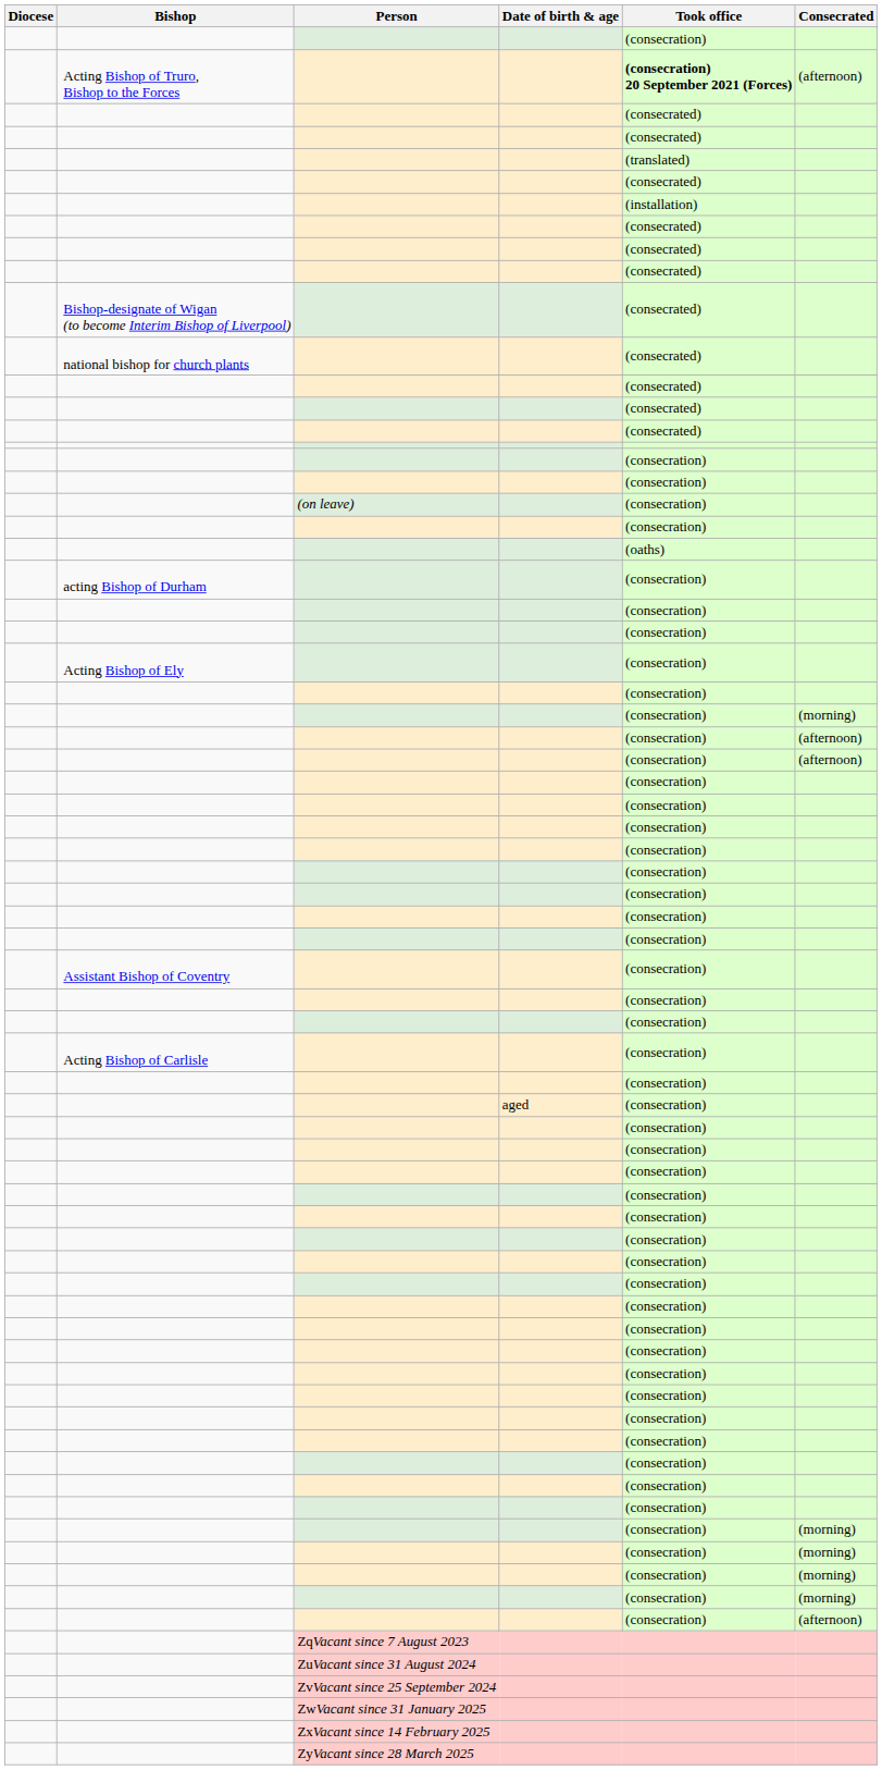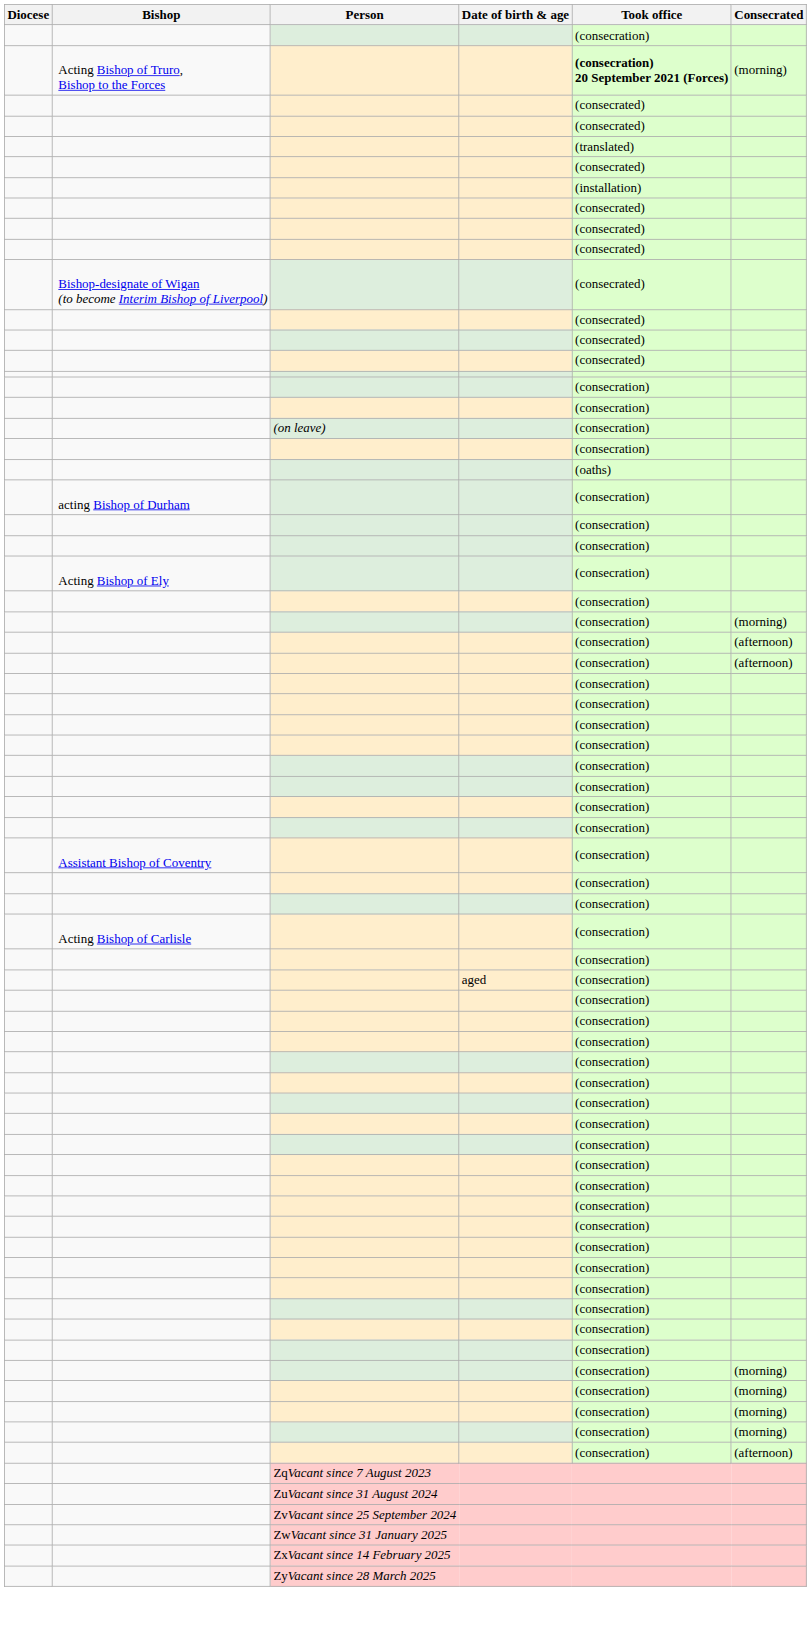 <table class="wikitable sortable">
 <tr>
 <th>Diocese</th>
 <th>Bishop</th>
 <th>Person</th>
 <th>Date of birth & age</th>
 <th>Took office</th>
 <th>Consecrated</th>
 </tr>
 <tr>
 <td></td>
 <td></td>
 <td style="background: #DDEEDD;"></td>
 <td style="background: #DDEEDD;"></td>
 <td style="background: #DDFFCC;"> (consecration)</td>
 <td style="background: #DDFFCC;"></td>
 </tr>
 <tr>
 <td></td>
 <td><br> Acting <a href='#'>Bishop of Truro</a>,<br> <a href='#'>Bishop to the Forces</a></td>
 <td style="background: #FFEECC;"></td>
 <td style="background: #FFEECC;"></td>
 <td style="background: #DDFFCC;"><strong> (consecration)<br>20 September 2021 (Forces)</strong></td>
-<td style="background: #DDFFCC;"> (afternoon)</td>
+<td style="background: #DDFFCC;"> (morning)</td>
 </tr>
 <tr>
 <td></td>
 <td></td>
 <td style="background: #FFEECC;"></td>
 <td style="background: #FFEECC;"></td>
 <td style="background: #DDFFCC;"> (consecrated)</td>
 <td style="background: #DDFFCC;"></td>
 </tr>
 <tr>
 <td></td>
 <td></td>
 <td style="background: #FFEECC;"></td>
 <td style="background: #FFEECC;"></td>
 <td style="background: #DDFFCC;"> (consecrated)</td>
 <td style="background: #DDFFCC;"></td>
 </tr>
 <tr>
 <td></td>
 <td></td>
 <td style="background: #FFEECC;"></td>
 <td style="background: #FFEECC;"></td>
 <td style="background: #DDFFCC;"> (translated)</td>
 <td style="background: #DDFFCC;"></td>
 </tr>
 <tr>
 <td></td>
 <td></td>
 <td style="background: #FFEECC;"></td>
 <td style="background: #FFEECC;"></td>
 <td style="background: #DDFFCC;"> (consecrated)</td>
 <td style="background: #DDFFCC;"></td>
 </tr>
 <tr>
 <td></td>
 <td></td>
 <td style="background: #FFEECC;"></td>
 <td style="background: #FFEECC;"></td>
 <td style="background: #DDFFCC;"> (installation)</td>
 <td style="background: #DDFFCC;"></td>
 </tr>
 <tr>
 <td></td>
 <td></td>
 <td style="background: #FFEECC;"></td>
 <td style="background: #FFEECC;"></td>
 <td style="background: #DDFFCC;"> (consecrated)</td>
 <td style="background: #DDFFCC;"></td>
 </tr>
 <tr>
 <td></td>
 <td></td>
 <td style="background: #FFEECC;"></td>
 <td style="background: #FFEECC;"></td>
 <td style="background: #DDFFCC;"> (consecrated)</td>
 <td style="background: #DDFFCC;"></td>
 </tr>
 <tr>
 <td></td>
 <td></td>
 <td style="background: #FFEECC;"></td>
 <td style="background: #FFEECC;"></td>
 <td style="background: #DDFFCC;"> (consecrated)</td>
 <td style="background: #DDFFCC;"></td>
 </tr>
 <tr>
 <td></td>
 <td><br> <a href='#'>Bishop-designate of Wigan</a><br> <em>(to become <a href='#'>Interim&nbsp;Bishop of Liverpool</a>)</em></td>
 <td style="background: #DDEEDD;"></td>
 <td style="background: #DDEEDD;"></td>
-<td style="background: #DDFFCC;"> (consecrated)</td>
-<td style="background: #DDFFCC;"></td>
-</tr>
-<tr>
-<td></td>
-<td><br> national bishop for <a href='#'>church&nbsp;plants</a></td>
-<td style="background: #FFEECC;"></td>
-<td style="background: #FFEECC;"></td>
 <td style="background: #DDFFCC;"> (consecrated)</td>
 <td style="background: #DDFFCC;"></td>
 </tr>
 <tr>
 <td></td>
 <td></td>
 <td style="background: #FFEECC;"></td>
 <td style="background: #FFEECC;"></td>
 <td style="background: #DDFFCC;"> (consecrated)</td>
 <td style="background: #DDFFCC;"></td>
 </tr>
 <tr>
 <td></td>
 <td></td>
 <td style="background: #DDEEDD;"></td>
 <td style="background: #DDEEDD;"></td>
 <td style="background: #DDFFCC;"> (consecrated)</td>
 <td style="background: #DDFFCC;"></td>
 </tr>
 <tr>
 <td></td>
 <td></td>
 <td style="background: #FFEECC;"></td>
 <td style="background: #FFEECC;"></td>
 <td style="background: #DDFFCC;"> (consecrated)</td>
 <td style="background: #DDFFCC;"></td>
 </tr>
 <tr>
 <td></td>
 <td></td>
 <td style="background: #DDEEDD;"></td>
 <td style="background: #DDEEDD;"></td>
 <td style="background: #DDFFCC;"></td>
 <td style="background: #DDFFCC;"></td>
 </tr>
 <tr>
 <td></td>
 <td></td>
 <td style="background: #DDEEDD;"></td>
 <td style="background: #DDEEDD;"></td>
 <td style="background: #DDFFCC;"> (consecration)</td>
 <td style="background: #DDFFCC;"></td>
 </tr>
 <tr>
 <td></td>
 <td></td>
 <td style="background: #FFEECC;"></td>
 <td style="background: #FFEECC;"></td>
 <td style="background: #DDFFCC;"> (consecration)</td>
 <td style="background: #DDFFCC;"></td>
 </tr>
 <tr>
 <td></td>
 <td></td>
 <td style="background: #DDEEDD;"> <em>(on leave)</em></td>
 <td style="background: #DDEEDD;"></td>
 <td style="background: #DDFFCC;"> (consecration)</td>
 <td style="background: #DDFFCC;"></td>
 </tr>
 <tr>
 <td></td>
 <td></td>
 <td style="background: #FFEECC;"></td>
 <td style="background: #FFEECC;"></td>
 <td style="background: #DDFFCC;"> (consecration)</td>
 <td style="background: #DDFFCC;"></td>
 </tr>
 <tr>
 <td></td>
 <td></td>
 <td style="background: #DDEEDD;"></td>
 <td style="background: #DDEEDD;"></td>
 <td style="background: #DDFFCC;"> (oaths)</td>
 <td style="background: #DDFFCC;"></td>
 </tr>
 <tr>
 <td></td>
 <td><br> acting <a href='#'>Bishop of Durham</a></td>
 <td style="background: #DDEEDD;"></td>
 <td style="background: #DDEEDD;"></td>
 <td style="background: #DDFFCC;"> (consecration)</td>
 <td style="background: #DDFFCC;"></td>
 </tr>
 <tr>
 <td></td>
 <td></td>
 <td style="background: #DDEEDD;"></td>
 <td style="background: #DDEEDD;"></td>
 <td style="background: #DDFFCC;"> (consecration)</td>
 <td style="background: #DDFFCC;"></td>
 </tr>
 <tr>
 <td></td>
 <td></td>
 <td style="background: #DDEEDD;"></td>
 <td style="background: #DDEEDD;"></td>
 <td style="background: #DDFFCC;"> (consecration)</td>
 <td style="background: #DDFFCC;"></td>
 </tr>
 <tr>
 <td></td>
 <td><br> Acting <a href='#'>Bishop of Ely</a></td>
 <td style="background: #DDEEDD;"></td>
 <td style="background: #DDEEDD;"></td>
 <td style="background: #DDFFCC;"> (consecration)</td>
 <td style="background: #DDFFCC;"></td>
 </tr>
 <tr>
 <td></td>
 <td></td>
 <td style="background: #FFEECC;"></td>
 <td style="background: #FFEECC;"></td>
 <td style="background: #DDFFCC;"> (consecration)</td>
 <td style="background: #DDFFCC;"></td>
 </tr>
 <tr>
 <td></td>
 <td></td>
 <td style="background: #DDEEDD;"></td>
 <td style="background: #DDEEDD;"></td>
 <td style="background: #DDFFCC;"> (consecration)</td>
 <td style="background: #DDFFCC;"> (morning)</td>
 </tr>
 <tr>
 <td></td>
 <td></td>
 <td style="background: #FFEECC;"></td>
 <td style="background: #FFEECC;"></td>
 <td style="background: #DDFFCC;"> (consecration)</td>
 <td style="background: #DDFFCC;"> (afternoon)</td>
 </tr>
 <tr>
 <td></td>
 <td></td>
 <td style="background: #FFEECC;"></td>
 <td style="background: #FFEECC;"></td>
 <td style="background: #DDFFCC;"> (consecration)</td>
 <td style="background: #DDFFCC;"> (afternoon)</td>
 </tr>
 <tr>
 <td></td>
 <td></td>
 <td style="background: #FFEECC;"></td>
 <td style="background: #FFEECC;"></td>
 <td style="background: #DDFFCC;"> (consecration)</td>
 <td style="background: #DDFFCC;"></td>
 </tr>
 <tr>
 <td></td>
 <td></td>
 <td style="background: #FFEECC;"></td>
 <td style="background: #FFEECC;"></td>
 <td style="background: #DDFFCC;"> (consecration)</td>
 <td style="background: #DDFFCC;"></td>
 </tr>
 <tr>
 <td></td>
 <td></td>
 <td style="background: #FFEECC;"></td>
 <td style="background: #FFEECC;"></td>
 <td style="background: #DDFFCC;"> (consecration)</td>
 <td style="background: #DDFFCC;"></td>
 </tr>
 <tr>
 <td></td>
 <td></td>
 <td style="background: #FFEECC;"></td>
 <td style="background: #FFEECC;"></td>
 <td style="background: #DDFFCC;"> (consecration)</td>
 <td style="background: #DDFFCC;"></td>
 </tr>
 <tr>
 <td></td>
 <td></td>
 <td style="background: #DDEEDD;"></td>
 <td style="background: #DDEEDD;"></td>
 <td style="background: #DDFFCC;"> (consecration)</td>
 <td style="background: #DDFFCC;"></td>
 </tr>
 <tr>
 <td></td>
 <td></td>
 <td style="background: #DDEEDD;"></td>
 <td style="background: #DDEEDD;"></td>
 <td style="background: #DDFFCC;"> (consecration)</td>
 <td style="background: #DDFFCC;"></td>
 </tr>
 <tr>
 <td></td>
 <td></td>
 <td style="background: #FFEECC;"></td>
 <td style="background: #FFEECC;"></td>
 <td style="background: #DDFFCC;"> (consecration)</td>
 <td style="background: #DDFFCC;"></td>
 </tr>
 <tr>
 <td></td>
 <td></td>
 <td style="background: #DDEEDD;"></td>
 <td style="background: #DDEEDD;"></td>
 <td style="background: #DDFFCC;"> (consecration)</td>
 <td style="background: #DDFFCC;"></td>
 </tr>
 <tr>
 <td></td>
 <td><br> <a href='#'>Assistant Bishop of Coventry</a> </td>
 <td style="background: #FFEECC;"></td>
 <td style="background: #FFEECC;"></td>
 <td style="background: #DDFFCC;"> (consecration)</td>
 <td style="background: #DDFFCC;"></td>
 </tr>
 <tr>
 <td></td>
 <td></td>
 <td style="background: #FFEECC;"></td>
 <td style="background: #FFEECC;"></td>
 <td style="background: #DDFFCC;"> (consecration)</td>
 <td style="background: #DDFFCC;"></td>
 </tr>
 <tr>
 <td></td>
 <td></td>
 <td style="background: #DDEEDD;"></td>
 <td style="background: #DDEEDD;"></td>
 <td style="background: #DDFFCC;"> (consecration)</td>
 <td style="background: #DDFFCC;"></td>
 </tr>
 <tr>
 <td></td>
 <td><br> Acting <a href='#'>Bishop of Carlisle</a></td>
 <td style="background: #FFEECC;"></td>
 <td style="background: #FFEECC;"></td>
 <td style="background: #DDFFCC;"> (consecration)</td>
 <td style="background: #DDFFCC;"></td>
 </tr>
 <tr>
 <td></td>
 <td></td>
 <td style="background: #FFEECC;"></td>
 <td style="background: #FFEECC;"></td>
 <td style="background: #DDFFCC;"> (consecration)</td>
 <td style="background: #DDFFCC;"></td>
 </tr>
 <tr>
 <td></td>
 <td></td>
 <td style="background: #FFEECC;"></td>
 <td style="background: #FFEECC;">aged </td>
 <td style="background: #DDFFCC;"> (consecration)</td>
 <td style="background: #DDFFCC;"></td>
 </tr>
 <tr>
 <td></td>
 <td></td>
 <td style="background: #FFEECC;"></td>
 <td style="background: #FFEECC;"></td>
 <td style="background: #DDFFCC;"> (consecration)</td>
 <td style="background: #DDFFCC;"></td>
 </tr>
 <tr>
 <td></td>
 <td></td>
 <td style="background: #FFEECC;"></td>
 <td style="background: #FFEECC;"></td>
 <td style="background: #DDFFCC;"> (consecration)</td>
 <td style="background: #DDFFCC;"></td>
 </tr>
 <tr>
 <td></td>
 <td></td>
 <td style="background: #FFEECC;"></td>
 <td style="background: #FFEECC;"></td>
 <td style="background: #DDFFCC;"> (consecration)</td>
 <td style="background: #DDFFCC;"></td>
 </tr>
 <tr>
 <td></td>
 <td></td>
 <td style="background: #DDEEDD;"></td>
 <td style="background: #DDEEDD;"></td>
 <td style="background: #DDFFCC;"> (consecration)</td>
 <td style="background: #DDFFCC;"></td>
 </tr>
 <tr>
 <td></td>
 <td></td>
 <td style="background: #FFEECC;"></td>
 <td style="background: #FFEECC;"></td>
 <td style="background: #DDFFCC;"> (consecration)</td>
 <td style="background: #DDFFCC;"></td>
 </tr>
 <tr>
 <td></td>
 <td></td>
 <td style="background: #DDEEDD;"></td>
 <td style="background: #DDEEDD;"></td>
 <td style="background: #DDFFCC;"> (consecration)</td>
 <td style="background: #DDFFCC;"></td>
 </tr>
 <tr>
 <td></td>
 <td></td>
 <td style="background: #FFEECC;"></td>
 <td style="background: #FFEECC;"></td>
 <td style="background: #DDFFCC;"> (consecration)</td>
 <td style="background: #DDFFCC;"></td>
 </tr>
 <tr>
 <td></td>
 <td></td>
 <td style="background: #DDEEDD;"></td>
 <td style="background: #DDEEDD;"></td>
 <td style="background: #DDFFCC;"> (consecration)</td>
 <td style="background: #DDFFCC;"></td>
 </tr>
 <tr>
 <td></td>
 <td></td>
 <td style="background: #FFEECC;"></td>
 <td style="background: #FFEECC;"></td>
 <td style="background: #DDFFCC;"> (consecration)</td>
 <td style="background: #DDFFCC;"></td>
 </tr>
 <tr>
 <td></td>
 <td></td>
 <td style="background: #FFEECC;"></td>
 <td style="background: #FFEECC;"></td>
 <td style="background: #DDFFCC;"> (consecration)</td>
 <td style="background: #DDFFCC;"></td>
 </tr>
 <tr>
 <td></td>
 <td></td>
 <td style="background: #FFEECC;"></td>
 <td style="background: #FFEECC;"></td>
 <td style="background: #DDFFCC;"> (consecration)</td>
 <td style="background: #DDFFCC;"></td>
 </tr>
 <tr>
 <td></td>
 <td></td>
 <td style="background: #FFEECC;"></td>
 <td style="background: #FFEECC;"></td>
 <td style="background: #DDFFCC;"> (consecration)</td>
 <td style="background: #DDFFCC;"></td>
 </tr>
 <tr>
 <td></td>
 <td></td>
 <td style="background: #FFEECC;"></td>
 <td style="background: #FFEECC;"></td>
 <td style="background: #DDFFCC;"> (consecration)</td>
 <td style="background: #DDFFCC;"></td>
 </tr>
 <tr>
 <td></td>
 <td></td>
 <td style="background: #FFEECC;"></td>
 <td style="background: #FFEECC;"></td>
 <td style="background: #DDFFCC;"> (consecration)</td>
 <td style="background: #DDFFCC;"></td>
 </tr>
 <tr>
 <td></td>
 <td></td>
 <td style="background: #FFEECC;"></td>
 <td style="background: #FFEECC;"></td>
 <td style="background: #DDFFCC;"> (consecration)</td>
 <td style="background: #DDFFCC;"></td>
 </tr>
 <tr>
 <td></td>
 <td></td>
 <td style="background: #DDEEDD;"></td>
 <td style="background: #DDEEDD;"></td>
 <td style="background: #DDFFCC;"> (consecration)</td>
 <td style="background: #DDFFCC;"></td>
 </tr>
 <tr>
 <td></td>
 <td></td>
 <td style="background: #FFEECC;"></td>
 <td style="background: #FFEECC;"></td>
 <td style="background: #DDFFCC;"> (consecration)</td>
 <td style="background: #DDFFCC;"></td>
 </tr>
 <tr>
 <td></td>
 <td></td>
 <td style="background: #DDEEDD;"></td>
 <td style="background: #DDEEDD;"></td>
 <td style="background: #DDFFCC;"> (consecration)</td>
 <td style="background: #DDFFCC;"></td>
 </tr>
 <tr>
 <td></td>
 <td></td>
 <td style="background: #DDEEDD;"></td>
 <td style="background: #DDEEDD;"></td>
 <td style="background: #DDFFCC;"> (consecration)</td>
 <td style="background: #DDFFCC;"> (morning)</td>
 </tr>
 <tr>
 <td></td>
 <td></td>
 <td style="background: #FFEECC;"></td>
 <td style="background: #FFEECC;"></td>
 <td style="background: #DDFFCC;"> (consecration)</td>
 <td style="background: #DDFFCC;"> (morning)</td>
 </tr>
 <tr>
 <td></td>
 <td></td>
 <td style="background: #FFEECC;"></td>
 <td style="background: #FFEECC;"></td>
 <td style="background: #DDFFCC;"> (consecration)</td>
 <td style="background: #DDFFCC;"> (morning)</td>
 </tr>
 <tr>
 <td></td>
 <td></td>
 <td style="background: #DDEEDD;"></td>
 <td style="background: #DDEEDD;"></td>
 <td style="background: #DDFFCC;"> (consecration)</td>
 <td style="background: #DDFFCC;"> (morning)</td>
 </tr>
 <tr>
 <td></td>
 <td></td>
 <td style="background: #FFEECC;"></td>
 <td style="background: #FFEECC;"></td>
 <td style="background: #DDFFCC;"> (consecration)</td>
 <td style="background: #DDFFCC;"> (afternoon)</td>
 </tr>
 <tr>
 <td></td>
 <td></td>
 <td style="background: #FFCCCC;"><span>Zq</span><em>Vacant since 7 August 2023</em></td>
 <td style="background: #FFCCCC; border-left: 2px solid white; border-left-style: hidden;"><span></span></td>
 <td style="background: #FFCCCC; border-left: 2px solid white; border-left-style: hidden;"><span></span></td>
 <td style="background: #FFCCCC; border-left: 2px solid white; border-left-style: hidden;"><span></span></td>
 </tr>
 <tr>
 <td></td>
 <td></td>
 <td style="background: #FFCCCC;"><span>Zu</span><em>Vacant since 31 August 2024</em></td>
 <td style="background: #FFCCCC; border-left: 2px solid white; border-left-style: hidden;"><span></span></td>
 <td style="background: #FFCCCC; border-left: 2px solid white; border-left-style: hidden;"><span></span></td>
 <td style="background: #FFCCCC; border-left: 2px solid white; border-left-style: hidden;"><span></span></td>
 </tr>
 <tr>
 <td></td>
 <td></td>
 <td style="background: #FFCCCC;"><span>Zv</span><em>Vacant since 25 September 2024</em></td>
 <td style="background: #FFCCCC; border-left: 2px solid white; border-left-style: hidden;"><span></span></td>
 <td style="background: #FFCCCC; border-left: 2px solid white; border-left-style: hidden;"><span></span></td>
 <td style="background: #FFCCCC; border-left: 2px solid white; border-left-style: hidden;"><span></span></td>
 </tr>
 <tr>
 <td></td>
 <td></td>
 <td style="background: #FFCCCC;"><span>Zw</span><em>Vacant since 31 January 2025</em></td>
 <td style="background: #FFCCCC; border-left: 2px solid white; border-left-style: hidden;"><span></span></td>
 <td style="background: #FFCCCC; border-left: 2px solid white; border-left-style: hidden;"><span></span></td>
 <td style="background: #FFCCCC; border-left: 2px solid white; border-left-style: hidden;"><span></span></td>
 </tr>
 <tr>
 <td></td>
 <td></td>
 <td style="background: #FFCCCC;"><span>Zx</span><em>Vacant since 14 February 2025</em></td>
 <td style="background: #FFCCCC; border-left: 2px solid white; border-left-style: hidden;"><span></span></td>
 <td style="background: #FFCCCC; border-left: 2px solid white; border-left-style: hidden;"><span></span></td>
 <td style="background: #FFCCCC; border-left: 2px solid white; border-left-style: hidden;"><span></span></td>
 </tr>
 <tr>
 <td></td>
 <td></td>
 <td style="background: #FFCCCC;"><span>Zy</span><em>Vacant since 28 March 2025</em></td>
 <td style="background: #FFCCCC; border-left: 2px solid white; border-left-style: hidden;"><span></span></td>
 <td style="background: #FFCCCC; border-left: 2px solid white; border-left-style: hidden;"><span></span></td>
 <td style="background: #FFCCCC; border-left: 2px solid white; border-left-style: hidden;"><span></span></td>
 </tr>
 </table>
